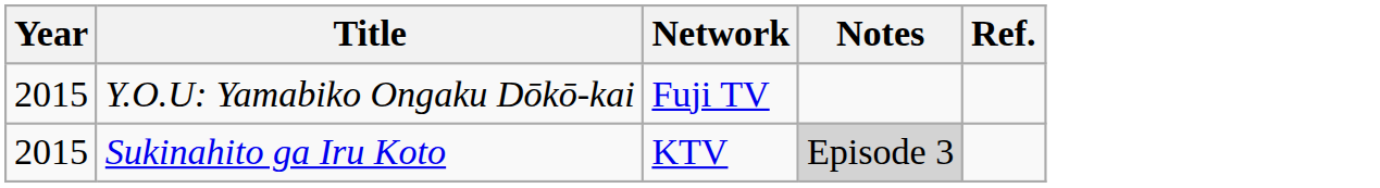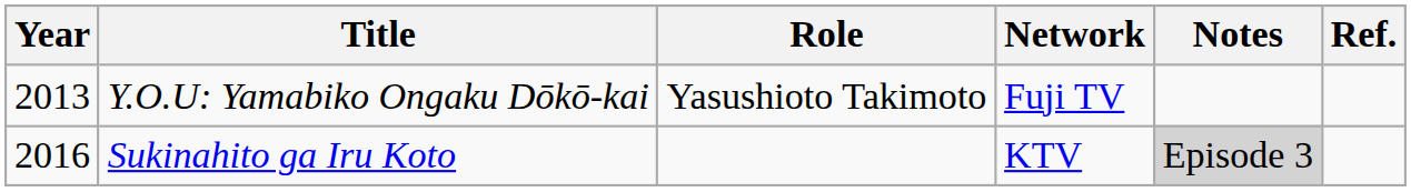 <table class="wikitable">
 <tr>
 <th>Year</th>
 <th>Title</th>
+<th>Role</th>
 <th>Network</th>
 <th>Notes</th>
 <th>Ref.</th>
 </tr>
 <tr>
-<td>2015</td>
+<td>2013</td>
 <td><em>Y.O.U: Yamabiko Ongaku Dōkō-kai</em></td>
+<td>Yasushioto Takimoto</td>
 <td><a href='#'>Fuji TV</a></td>
 <td></td>
 <td></td>
 </tr>
 <tr>
-<td>2015</td>
+<td>2016</td>
 <td><em><a href='#'>Sukinahito ga Iru Koto</a></em></td>
+<td></td>
 <td><a href='#'>KTV</a></td>
 <td style="background: lightgrey;">Episode 3</td>
 <td></td>
 </tr>
 </table>
